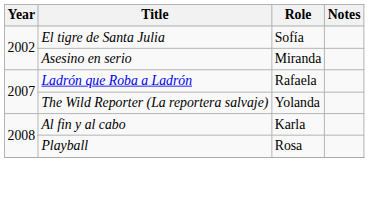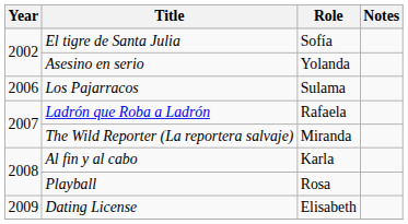 <table class="wikitable">
 <tr bgcolor="#CCCCCC">
 <th>Year</th>
 <th>Title</th>
 <th>Role</th>
 <th>Notes</th>
 </tr>
 <tr>
 <td rowspan=2>2002</td>
 <td><em>El tigre de Santa Julia</em></td>
 <td>Sofía</td>
 <td></td>
 </tr>
 <tr>
 <td><em>Asesino en serio</em></td>
-<td>Miranda</td>
+<td>Yolanda</td>
+<td></td>
+</tr>
+<tr>
+<td>2006</td>
+<td><em>Los Pajarracos</em></td>
+<td>Sulama</td>
 <td></td>
 </tr>
 <tr>
 <td rowspan=2>2007</td>
 <td><em><a href='#'>Ladrón que Roba a Ladrón</a></em></td>
 <td>Rafaela</td>
 <td></td>
 </tr>
 <tr>
 <td><em>The Wild Reporter (La reportera salvaje)</em></td>
-<td>Yolanda</td>
+<td>Miranda</td>
 <td></td>
 </tr>
 <tr>
 <td rowspan=2>2008</td>
 <td><em>Al fin y al cabo</em></td>
 <td>Karla</td>
 <td></td>
 </tr>
 <tr>
 <td><em>Playball</em></td>
 <td>Rosa</td>
 <td></td>
 </tr>
 <tr>
+<td>2009</td>
+<td><em>Dating License</em></td>
+<td>Elisabeth</td>
+<td></td>
+</tr>
+<tr>
 </tr>
 </table>
